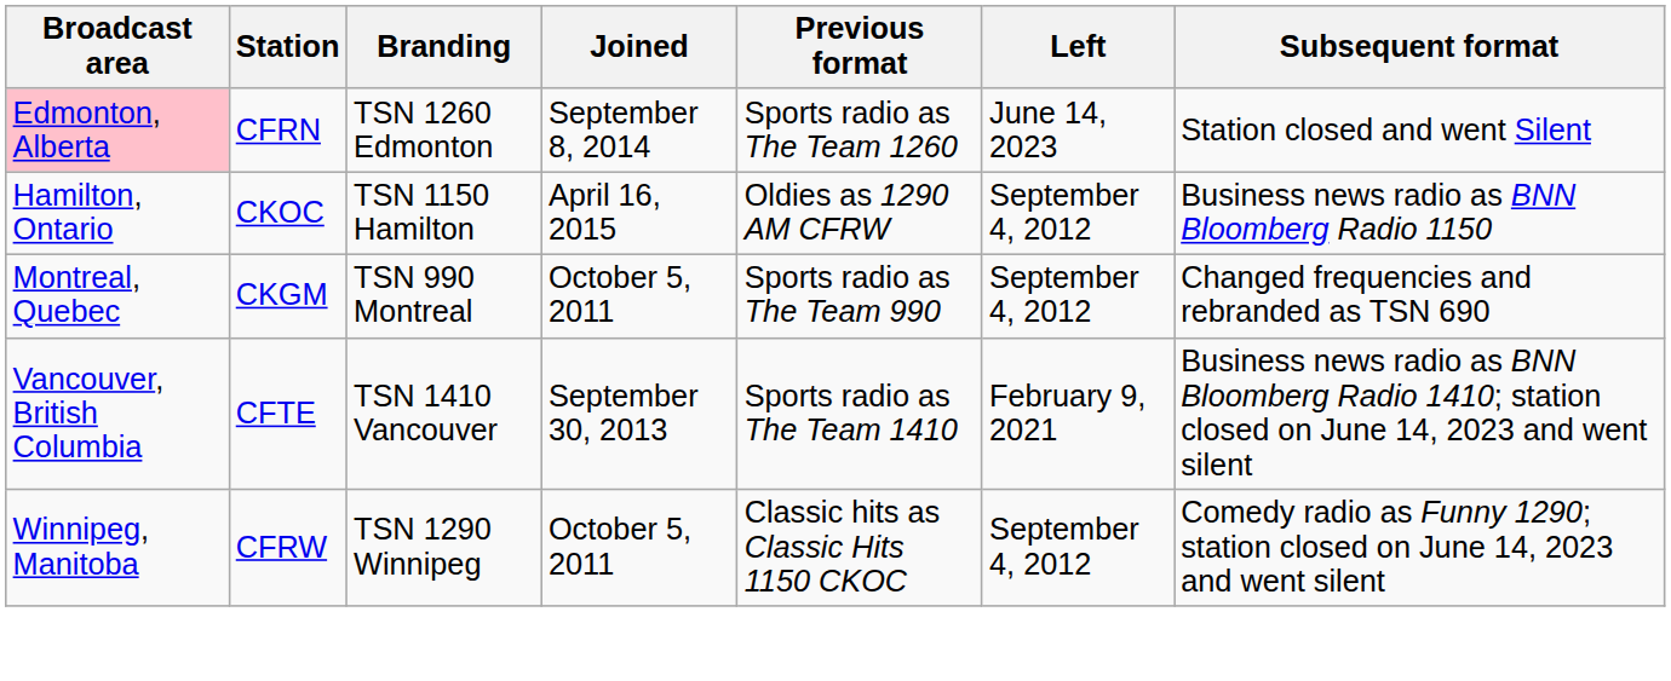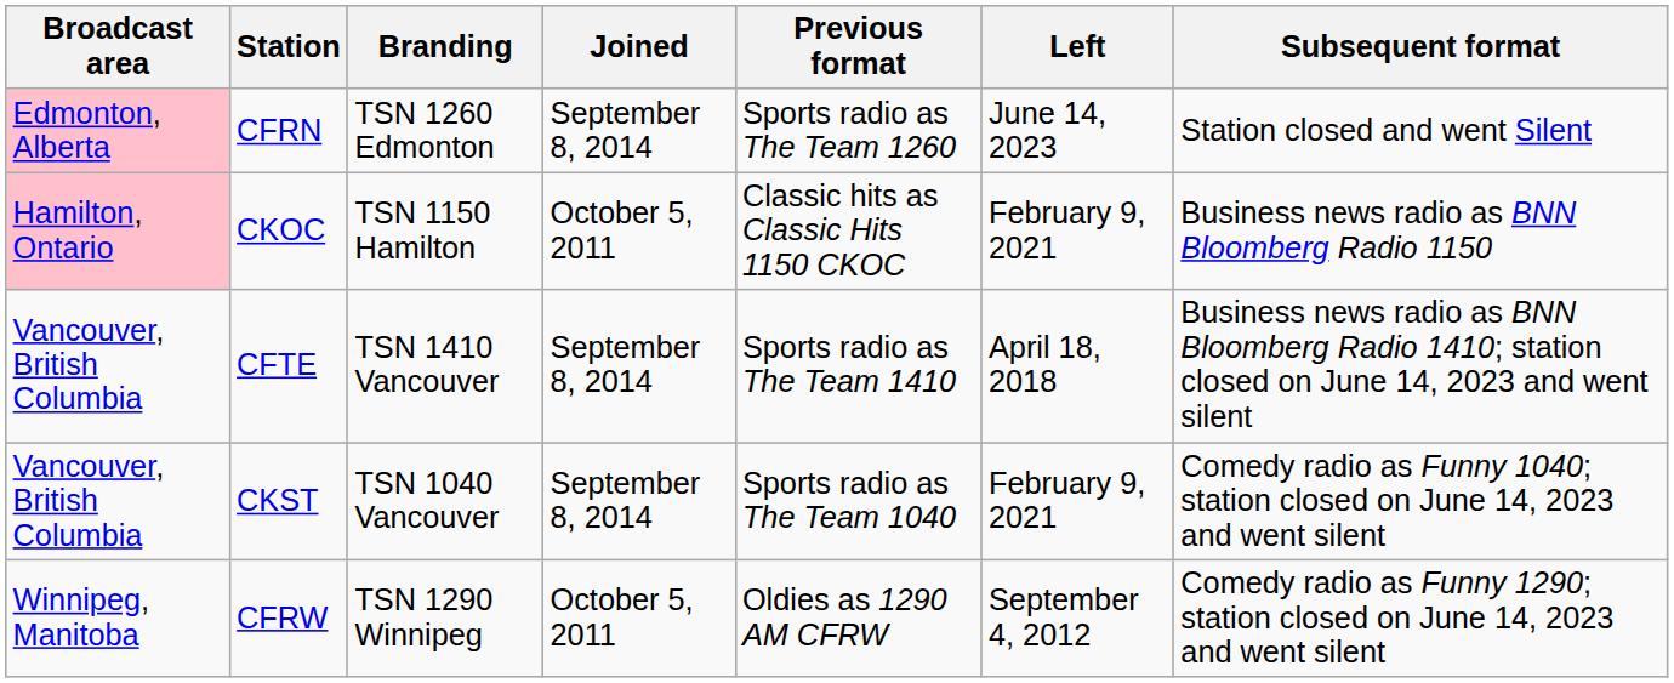 <table class="wikitable">
 <tr>
 <th>Broadcast area</th>
 <th>Station</th>
 <th>Branding</th>
 <th>Joined</th>
 <th>Previous format</th>
 <th>Left</th>
 <th>Subsequent format</th>
 </tr>
 <tr>
 <td style="background: pink;"><a href='#'>Edmonton</a>, <a href='#'>Alberta</a></td>
 <td><a href='#'>CFRN</a></td>
 <td>TSN 1260 Edmonton</td>
 <td>September 8, 2014</td>
 <td>Sports radio as <em>The Team 1260</em></td>
 <td>June 14, 2023</td>
 <td>Station closed and went <a href='#'>Silent</a></td>
 </tr>
 <tr>
-<td><a href='#'>Hamilton</a>, <a href='#'>Ontario</a></td>
+<td style="background: pink;"><a href='#'>Hamilton</a>, <a href='#'>Ontario</a></td>
 <td><a href='#'>CKOC</a></td>
 <td>TSN 1150 Hamilton</td>
-<td>April 16, 2015</td>
-<td>Oldies as <em>1290 AM CFRW</em></td>
-<td>September 4, 2012</td>
+<td>October 5, 2011</td>
+<td>Classic hits as <em>Classic Hits 1150 CKOC</em></td>
+<td>February 9, 2021</td>
 <td>Business news radio as <em><a href='#'>BNN Bloomberg</a> Radio 1150</em></td>
-</tr>
-<tr>
-<td><a href='#'>Montreal</a>, <a href='#'>Quebec</a></td>
-<td><a href='#'>CKGM</a></td>
-<td>TSN 990 Montreal</td>
-<td>October 5, 2011</td>
-<td>Sports radio as <em>The Team 990</em></td>
-<td>September 4, 2012</td>
-<td>Changed frequencies and rebranded as TSN 690</td>
 </tr>
 <tr>
 <td><a href='#'>Vancouver</a>, <a href='#'>British Columbia</a></td>
 <td><a href='#'>CFTE</a></td>
 <td>TSN 1410 Vancouver</td>
-<td>September 30, 2013</td>
+<td>September 8, 2014</td>
 <td>Sports radio as <em>The Team 1410</em></td>
+<td>April 18, 2018</td>
+<td>Business news radio as <em>BNN Bloomberg Radio 1410</em>; station closed on June 14, 2023 and went silent</td>
+</tr>
+<tr>
+<td><a href='#'>Vancouver</a>, <a href='#'>British Columbia</a></td>
+<td><a href='#'>CKST</a></td>
+<td>TSN 1040 Vancouver</td>
+<td>September 8, 2014</td>
+<td>Sports radio as <em>The Team 1040</em></td>
 <td>February 9, 2021</td>
-<td>Business news radio as <em>BNN Bloomberg Radio 1410</em>; station closed on June 14, 2023 and went silent</td>
+<td>Comedy radio as <em>Funny 1040</em>; station closed on June 14, 2023 and went silent</td>
 </tr>
 <tr>
 <td><a href='#'>Winnipeg</a>, <a href='#'>Manitoba</a></td>
 <td><a href='#'>CFRW</a></td>
 <td>TSN 1290 Winnipeg</td>
 <td>October 5, 2011</td>
-<td>Classic hits as <em>Classic Hits 1150 CKOC</em></td>
+<td>Oldies as <em>1290 AM CFRW</em></td>
 <td>September 4, 2012</td>
 <td>Comedy radio as <em>Funny 1290</em>; station closed on June 14, 2023 and went silent</td>
 </tr>
 </table>
